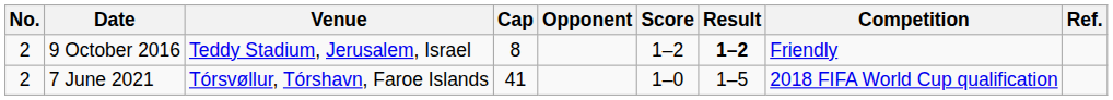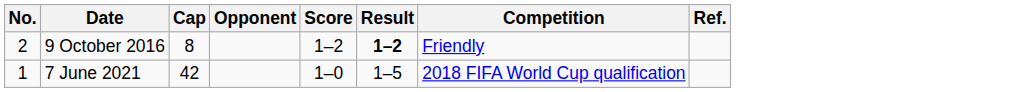 <table class="wikitable sortable plainrowheaders">
 <tr>
 <th scope=col>No.</th>
 <th scope=col data-sort-type=date>Date</th>
-<th scope=col>Venue</th>
 <th scope=col>Cap</th>
 <th scope=col>Opponent</th>
 <th scope=col>Score</th>
 <th scope=col>Result</th>
 <th scope=col>Competition</th>
 <th scope=col class=unsortable>Ref.</th>
 </tr>
 <tr>
 <td scope=row align=center>2</td>
 <td>9 October 2016</td>
-<td><a href='#'>Teddy Stadium</a>, <a href='#'>Jerusalem</a>, Israel</td>
 <td align=center>8</td>
 <td></td>
 <td align=center>1–2</td>
 <td align=center><strong>1–2</strong></td>
 <td><a href='#'>Friendly</a></td>
 <td align=center></td>
 </tr>
 <tr>
-<td scope=row align=center>2</td>
+<td scope=row align=center>1</td>
 <td>7 June 2021</td>
-<td><a href='#'>Tórsvøllur</a>, <a href='#'>Tórshavn</a>, Faroe Islands</td>
-<td align=center>41</td>
+<td align=center>42</td>
 <td></td>
 <td align=center>1–0</td>
 <td align=center>1–5</td>
 <td><a href='#'>2018 FIFA World Cup qualification</a></td>
 <td></td>
 </tr>
 </table>
